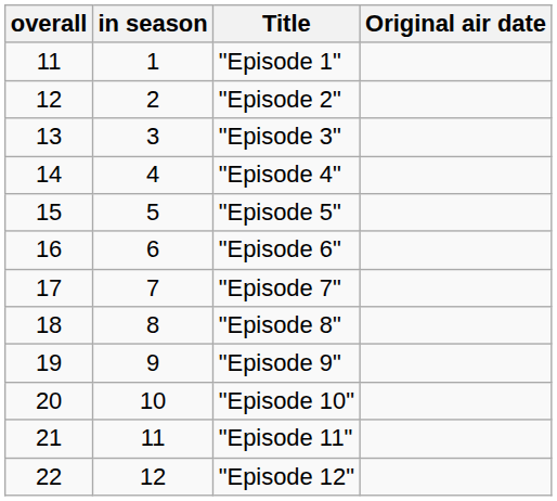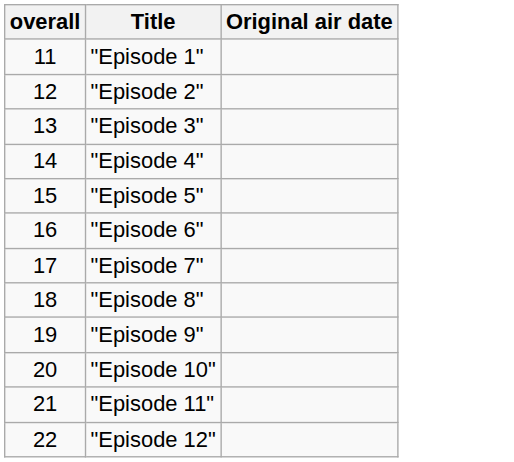 <table class="wikitable" style="text-align:center">
 <tr>
 <th> overall</th>
-<th> in season</th>
 <th>Title</th>
 <th>Original air date</th>
 </tr>
 <tr>
 <td>11</td>
-<td>1</td>
 <td style="text-align:left">"Episode 1"</td>
 <td></td>
 </tr>
 <tr>
 <td>12</td>
-<td>2</td>
 <td style="text-align:left">"Episode 2"</td>
 <td></td>
 </tr>
 <tr>
 <td>13</td>
-<td>3</td>
 <td style="text-align:left">"Episode 3"</td>
 <td></td>
 </tr>
 <tr>
 <td>14</td>
-<td>4</td>
 <td style="text-align:left">"Episode 4"</td>
 <td></td>
 </tr>
 <tr>
 <td>15</td>
-<td>5</td>
 <td style="text-align:left">"Episode 5"</td>
 <td></td>
 </tr>
 <tr>
 <td>16</td>
-<td>6</td>
 <td style="text-align:left">"Episode 6"</td>
 <td></td>
 </tr>
 <tr>
 <td>17</td>
-<td>7</td>
 <td style="text-align:left">"Episode 7"</td>
 <td></td>
 </tr>
 <tr>
 <td>18</td>
-<td>8</td>
 <td style="text-align:left">"Episode 8"</td>
 <td></td>
 </tr>
 <tr>
 <td>19</td>
-<td>9</td>
 <td style="text-align:left">"Episode 9"</td>
 <td></td>
 </tr>
 <tr>
 <td>20</td>
-<td>10</td>
 <td style="text-align:left">"Episode 10"</td>
 <td></td>
 </tr>
 <tr>
 <td>21</td>
-<td>11</td>
 <td style="text-align:left">"Episode 11"</td>
 <td></td>
 </tr>
 <tr>
 <td>22</td>
-<td>12</td>
 <td style="text-align:left">"Episode 12"</td>
 <td></td>
 </tr>
 </table>
